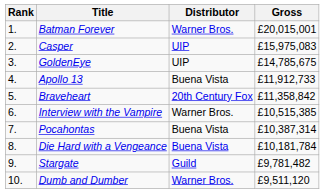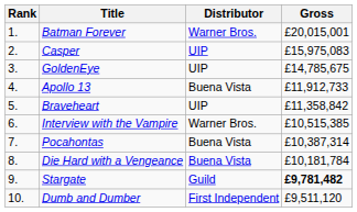 <table class="wikitable sortable" style="margin:auto; margin:auto;">
 <tr>
 <th>Rank</th>
 <th>Title</th>
 <th>Distributor</th>
 <th>Gross</th>
 </tr>
 <tr>
 <td>1.</td>
 <td><em><a href='#'>Batman Forever</a></em></td>
 <td><a href='#'>Warner Bros.</a></td>
 <td>£20,015,001</td>
 </tr>
 <tr>
 <td>2.</td>
 <td><em><a href='#'>Casper</a></em></td>
 <td><a href='#'>UIP</a></td>
 <td>£15,975,083</td>
 </tr>
 <tr>
 <td>3.</td>
 <td><em><a href='#'>GoldenEye</a></em></td>
 <td>UIP</td>
 <td>£14,785,675</td>
 </tr>
 <tr>
 <td>4.</td>
 <td><em><a href='#'>Apollo 13</a></em></td>
 <td>Buena Vista</td>
 <td>£11,912,733</td>
 </tr>
 <tr>
 <td>5.</td>
 <td><em><a href='#'>Braveheart</a></em></td>
-<td><a href='#'>20th Century Fox</a></td>
+<td>UIP</td>
 <td>£11,358,842</td>
 </tr>
 <tr>
 <td>6.</td>
 <td><em><a href='#'>Interview with the Vampire</a></em></td>
 <td>Warner Bros.</td>
 <td>£10,515,385</td>
 </tr>
 <tr>
 <td>7.</td>
 <td><em><a href='#'>Pocahontas</a></em></td>
 <td>Buena Vista</td>
 <td>£10,387,314</td>
 </tr>
 <tr>
 <td>8.</td>
 <td><em><a href='#'>Die Hard with a Vengeance</a></em></td>
 <td><a href='#'>Buena Vista</a></td>
 <td>£10,181,784</td>
 </tr>
 <tr>
 <td>9.</td>
 <td><em><a href='#'>Stargate</a></em></td>
 <td><a href='#'>Guild</a></td>
-<td>£9,781,482</td>
+<td><strong>£9,781,482</strong></td>
 </tr>
 <tr>
 <td>10.</td>
 <td><em><a href='#'>Dumb and Dumber</a></em></td>
-<td><a href='#'>Warner Bros.</a></td>
+<td><a href='#'>First Independent</a></td>
 <td>£9,511,120</td>
 </tr>
 </table>
